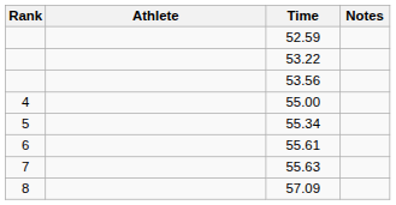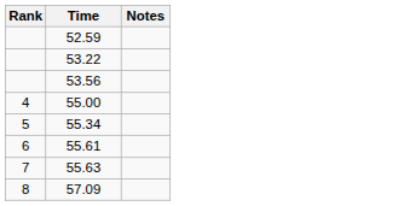 <table class="wikitable" style="text-align:center">
 <tr>
 <th width=40>Rank</th>
-<th width=250>Athlete</th>
 <th width=80>Time</th>
 <th width=50>Notes</th>
 </tr>
 <tr>
 <td></td>
-<td align=left></td>
 <td>52.59</td>
 <td></td>
 </tr>
 <tr>
 <td></td>
-<td align=left></td>
 <td>53.22</td>
 <td></td>
 </tr>
 <tr>
 <td></td>
-<td align=left></td>
 <td>53.56</td>
 <td></td>
 </tr>
 <tr>
 <td>4</td>
-<td align=left></td>
 <td>55.00</td>
 <td></td>
 </tr>
 <tr>
 <td>5</td>
-<td align=left></td>
 <td>55.34</td>
 <td></td>
 </tr>
 <tr>
 <td>6</td>
-<td align=left></td>
 <td>55.61</td>
 <td></td>
 </tr>
 <tr>
 <td>7</td>
-<td align=left></td>
 <td>55.63</td>
 <td></td>
 </tr>
 <tr>
 <td>8</td>
-<td align=left></td>
 <td>57.09</td>
 <td></td>
 </tr>
 </table>
